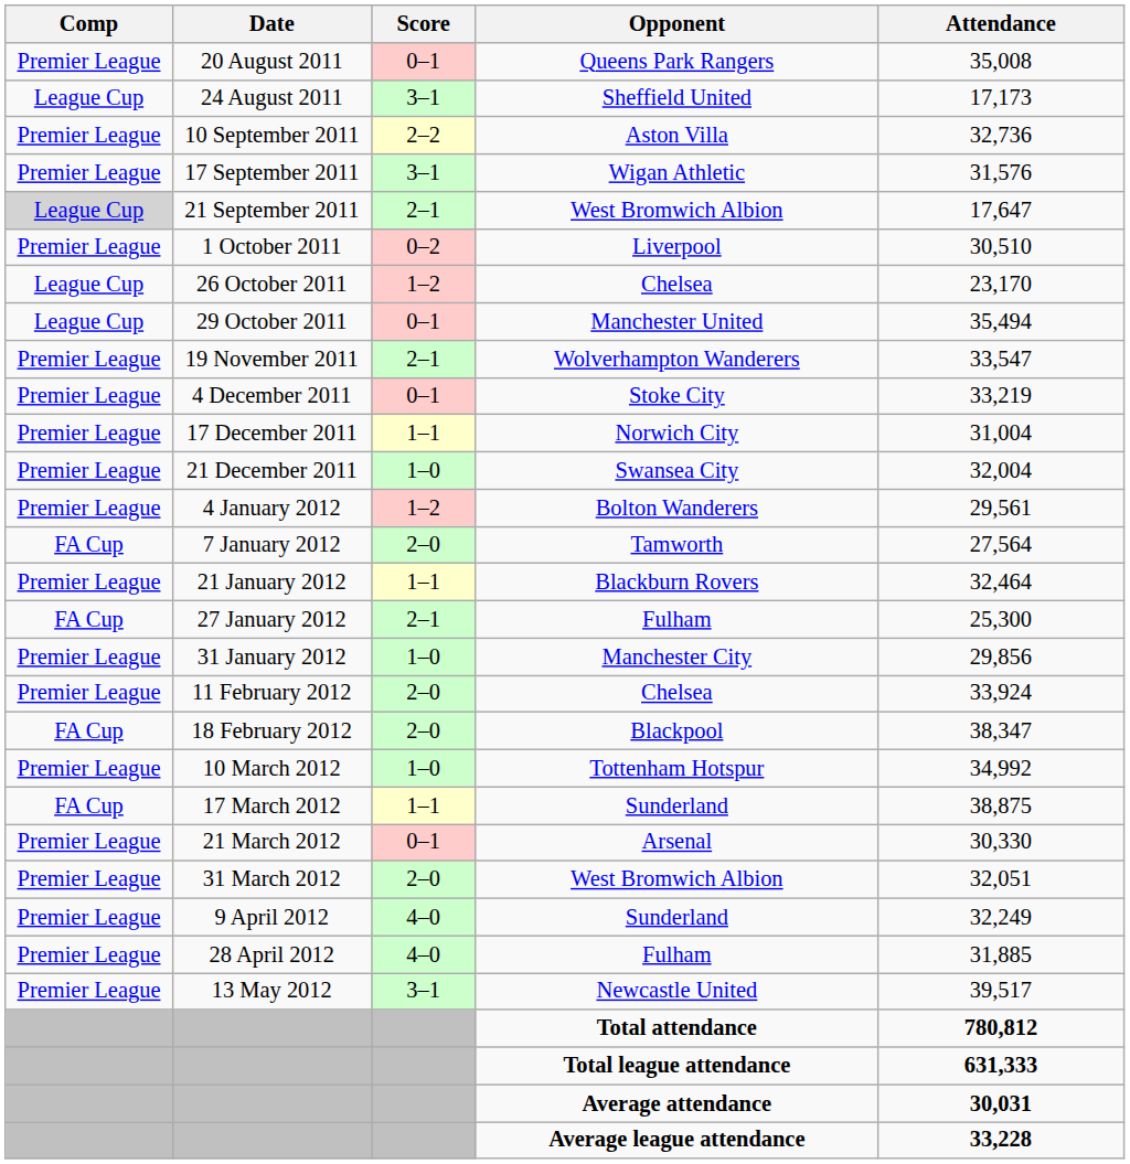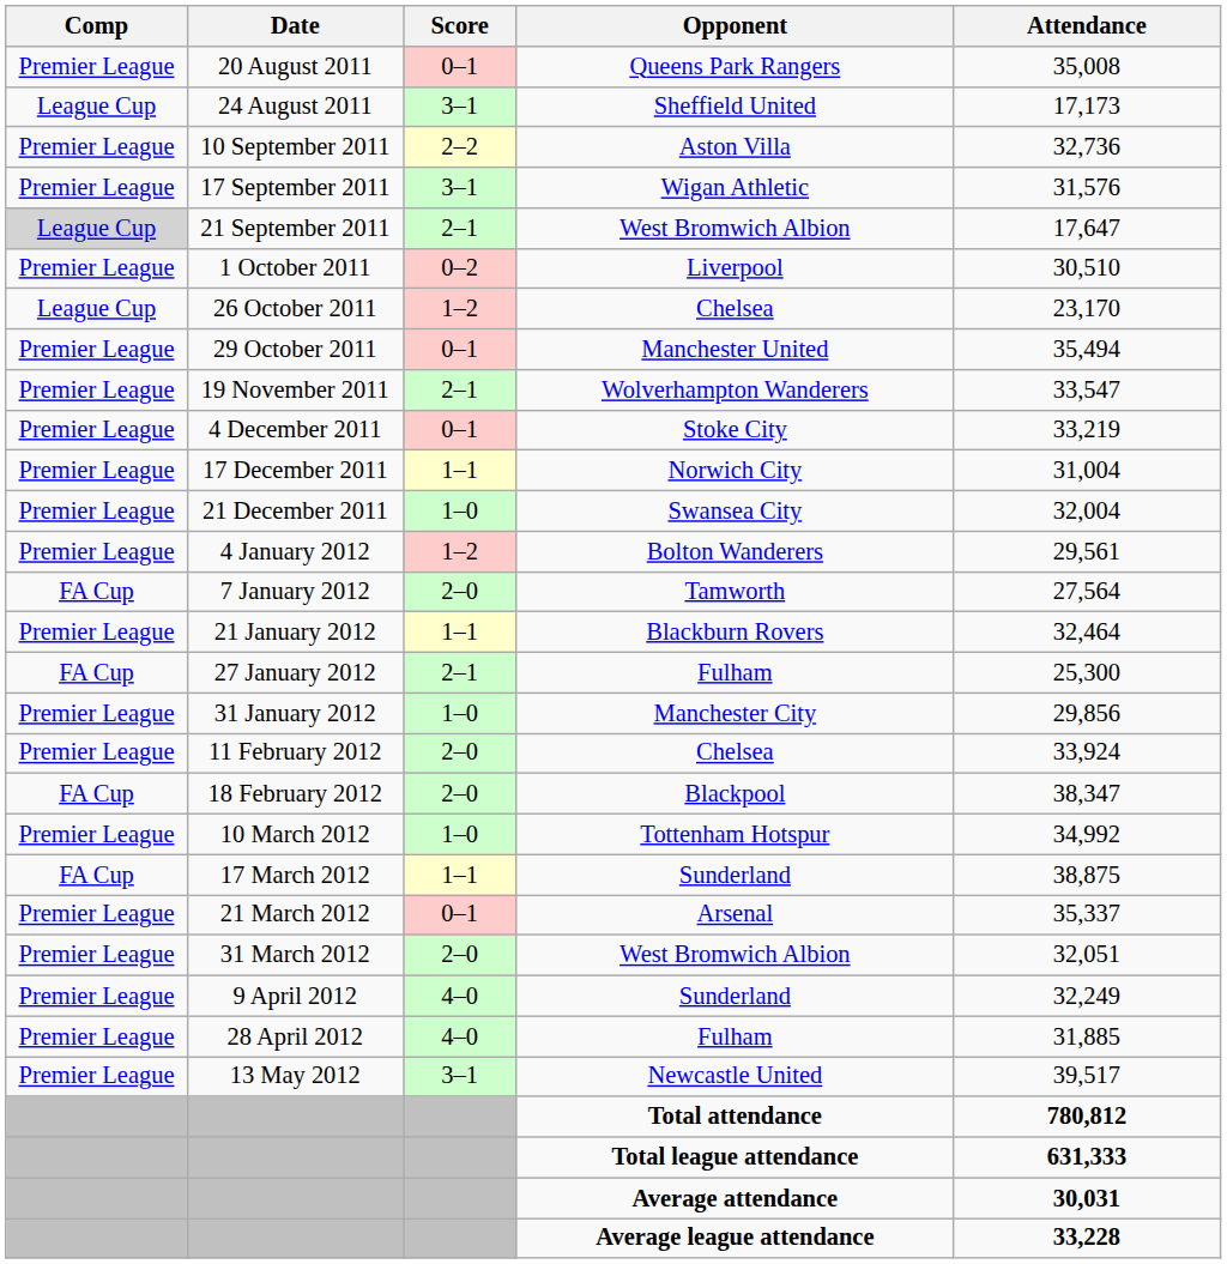 <table class="wikitable sortable" style="text-align:center; font-size:90%">
 <tr>
 <th width=100>Comp</th>
 <th width=120>Date</th>
 <th width=60>Score</th>
 <th width=250 class="unsortable">Opponent</th>
 <th width=150>Attendance</th>
 </tr>
 <tr>
 <td><a href='#'>Premier League</a></td>
 <td>20 August 2011</td>
 <td bgcolor="#FFCCCC">0–1</td>
 <td><a href='#'>Queens Park Rangers</a></td>
 <td>35,008</td>
 </tr>
 <tr>
 <td><a href='#'>League Cup</a></td>
 <td>24 August 2011</td>
 <td bgcolor="#CCFFCC">3–1</td>
 <td><a href='#'>Sheffield United</a></td>
 <td>17,173</td>
 </tr>
 <tr>
 <td><a href='#'>Premier League</a></td>
 <td>10 September 2011</td>
 <td bgcolor="#FFFFCC">2–2</td>
 <td><a href='#'>Aston Villa</a></td>
 <td>32,736</td>
 </tr>
 <tr>
 <td><a href='#'>Premier League</a></td>
 <td>17 September 2011</td>
 <td bgcolor="#CCFFCC">3–1</td>
 <td><a href='#'>Wigan Athletic</a></td>
 <td>31,576</td>
 </tr>
 <tr>
 <td style="background: lightgrey;"><a href='#'>League Cup</a></td>
 <td>21 September 2011</td>
 <td bgcolor="#CCFFCC">2–1</td>
 <td><a href='#'>West Bromwich Albion</a></td>
 <td>17,647</td>
 </tr>
 <tr>
 <td><a href='#'>Premier League</a></td>
 <td>1 October 2011</td>
 <td bgcolor="#FFCCCC">0–2</td>
 <td><a href='#'>Liverpool</a></td>
 <td>30,510</td>
 </tr>
 <tr>
 <td><a href='#'>League Cup</a></td>
 <td>26 October 2011</td>
 <td bgcolor="#FFCCCC">1–2</td>
 <td><a href='#'>Chelsea</a></td>
 <td>23,170</td>
 </tr>
 <tr>
-<td><a href='#'>League Cup</a></td>
+<td><a href='#'>Premier League</a></td>
 <td>29 October 2011</td>
 <td bgcolor="#FFCCCC">0–1</td>
 <td><a href='#'>Manchester United</a></td>
 <td>35,494</td>
 </tr>
 <tr>
 <td><a href='#'>Premier League</a></td>
 <td>19 November 2011</td>
 <td bgcolor="#CCFFCC">2–1</td>
 <td><a href='#'>Wolverhampton Wanderers</a></td>
 <td>33,547</td>
 </tr>
 <tr>
 <td><a href='#'>Premier League</a></td>
 <td>4 December 2011</td>
 <td bgcolor="#FFCCCC">0–1</td>
 <td><a href='#'>Stoke City</a></td>
 <td>33,219</td>
 </tr>
 <tr>
 <td><a href='#'>Premier League</a></td>
 <td>17 December 2011</td>
 <td bgcolor="#FFFFCC">1–1</td>
 <td><a href='#'>Norwich City</a></td>
 <td>31,004</td>
 </tr>
 <tr>
 <td><a href='#'>Premier League</a></td>
 <td>21 December 2011</td>
 <td bgcolor="#CCFFCC">1–0</td>
 <td><a href='#'>Swansea City</a></td>
 <td>32,004</td>
 </tr>
 <tr>
 <td><a href='#'>Premier League</a></td>
 <td>4 January 2012</td>
 <td bgcolor="#FFCCCC">1–2</td>
 <td><a href='#'>Bolton Wanderers</a></td>
 <td>29,561</td>
 </tr>
 <tr>
 <td><a href='#'>FA Cup</a></td>
 <td>7 January 2012</td>
 <td bgcolor="#CCFFCC">2–0</td>
 <td><a href='#'>Tamworth</a></td>
 <td>27,564</td>
 </tr>
 <tr>
 <td><a href='#'>Premier League</a></td>
 <td>21 January 2012</td>
 <td bgcolor="#FFFFCC">1–1</td>
 <td><a href='#'>Blackburn Rovers</a></td>
 <td>32,464</td>
 </tr>
 <tr>
 <td><a href='#'>FA Cup</a></td>
 <td>27 January 2012</td>
 <td bgcolor="#CCFFCC">2–1</td>
 <td><a href='#'>Fulham</a></td>
 <td>25,300</td>
 </tr>
 <tr>
 <td><a href='#'>Premier League</a></td>
 <td>31 January 2012</td>
 <td bgcolor="#CCFFCC">1–0</td>
 <td><a href='#'>Manchester City</a></td>
 <td>29,856</td>
 </tr>
 <tr>
 <td><a href='#'>Premier League</a></td>
 <td>11 February 2012</td>
 <td bgcolor="#CCFFCC">2–0</td>
 <td><a href='#'>Chelsea</a></td>
 <td>33,924</td>
 </tr>
 <tr>
 <td><a href='#'>FA Cup</a></td>
 <td>18 February 2012</td>
 <td bgcolor="#CCFFCC">2–0</td>
 <td><a href='#'>Blackpool</a></td>
 <td>38,347</td>
 </tr>
 <tr>
 <td><a href='#'>Premier League</a></td>
 <td>10 March 2012</td>
 <td bgcolor="#CCFFCC">1–0</td>
 <td><a href='#'>Tottenham Hotspur</a></td>
 <td>34,992</td>
 </tr>
 <tr>
 <td><a href='#'>FA Cup</a></td>
 <td>17 March 2012</td>
 <td bgcolor="#FFFFCC">1–1</td>
 <td><a href='#'>Sunderland</a></td>
 <td>38,875</td>
 </tr>
 <tr>
 <td><a href='#'>Premier League</a></td>
 <td>21 March 2012</td>
 <td bgcolor="#FFCCCC">0–1</td>
 <td><a href='#'>Arsenal</a></td>
-<td>30,330</td>
+<td>35,337</td>
 </tr>
 <tr>
 <td><a href='#'>Premier League</a></td>
 <td>31 March 2012</td>
 <td bgcolor="#CCFFCC">2–0</td>
 <td><a href='#'>West Bromwich Albion</a></td>
 <td>32,051</td>
 </tr>
 <tr>
 <td><a href='#'>Premier League</a></td>
 <td>9 April 2012</td>
 <td bgcolor="#CCFFCC">4–0</td>
 <td><a href='#'>Sunderland</a></td>
 <td>32,249</td>
 </tr>
 <tr>
 <td><a href='#'>Premier League</a></td>
 <td>28 April 2012</td>
 <td bgcolor="#CCFFCC">4–0</td>
 <td><a href='#'>Fulham</a></td>
 <td>31,885</td>
 </tr>
 <tr>
 <td><a href='#'>Premier League</a></td>
 <td>13 May 2012</td>
 <td bgcolor="#CCFFCC">3–1</td>
 <td><a href='#'>Newcastle United</a></td>
 <td>39,517</td>
 </tr>
 <tr>
 <td bgcolor="#C0C0C0"></td>
 <td bgcolor="#C0C0C0"></td>
 <td bgcolor="#C0C0C0"></td>
 <td><strong>Total attendance</strong></td>
 <td><strong>780,812</strong></td>
 </tr>
 <tr>
 <td bgcolor="#C0C0C0"></td>
 <td bgcolor="#C0C0C0"></td>
 <td bgcolor="#C0C0C0"></td>
 <td><strong>Total league attendance</strong></td>
 <td><strong>631,333</strong></td>
 </tr>
 <tr>
 <td bgcolor="#C0C0C0"></td>
 <td bgcolor="#C0C0C0"></td>
 <td bgcolor="#C0C0C0"></td>
 <td><strong>Average attendance</strong></td>
 <td><strong>30,031</strong></td>
 </tr>
 <tr>
 <td bgcolor="#C0C0C0"></td>
 <td bgcolor="#C0C0C0"></td>
 <td bgcolor="#C0C0C0"></td>
 <td><strong>Average league attendance</strong></td>
 <td><strong>33,228</strong></td>
 </tr>
 </table>
